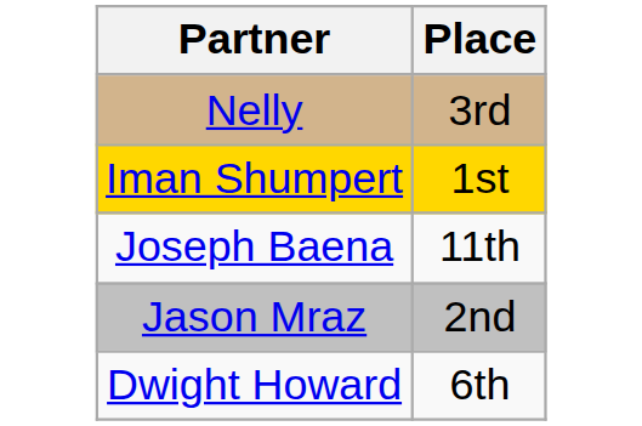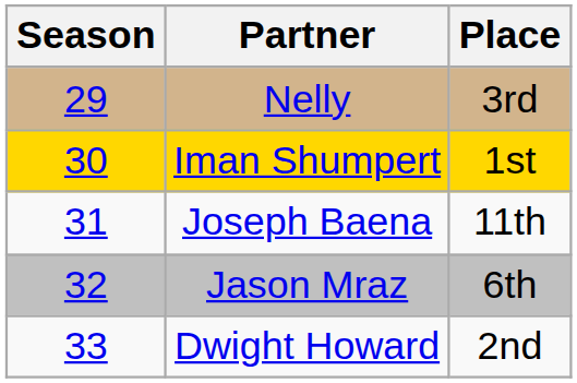 <table class="wikitable sortable" style="margin:auto; text-align:center;">
 <tr>
+<th>Season</th>
 <th>Partner</th>
 <th>Place</th>
 </tr>
 <tr style="background:tan;">
+<td><a href='#'>29</a></td>
 <td><a href='#'>Nelly</a></td>
 <td>3rd</td>
 </tr>
 <tr style="background:gold;">
+<td><a href='#'>30</a></td>
 <td><a href='#'>Iman Shumpert</a></td>
 <td>1st</td>
 </tr>
 <tr>
+<td><a href='#'>31</a></td>
 <td><a href='#'>Joseph Baena</a></td>
 <td>11th</td>
 </tr>
 <tr style="background:silver;">
+<td><a href='#'>32</a></td>
 <td><a href='#'>Jason Mraz</a></td>
+<td>6th</td>
+</tr>
+<tr>
+<td><a href='#'>33</a></td>
+<td><a href='#'>Dwight Howard</a></td>
 <td>2nd</td>
 </tr>
-<tr>
-<td><a href='#'>Dwight Howard</a></td>
-<td>6th</td>
-</tr>
 </table>
